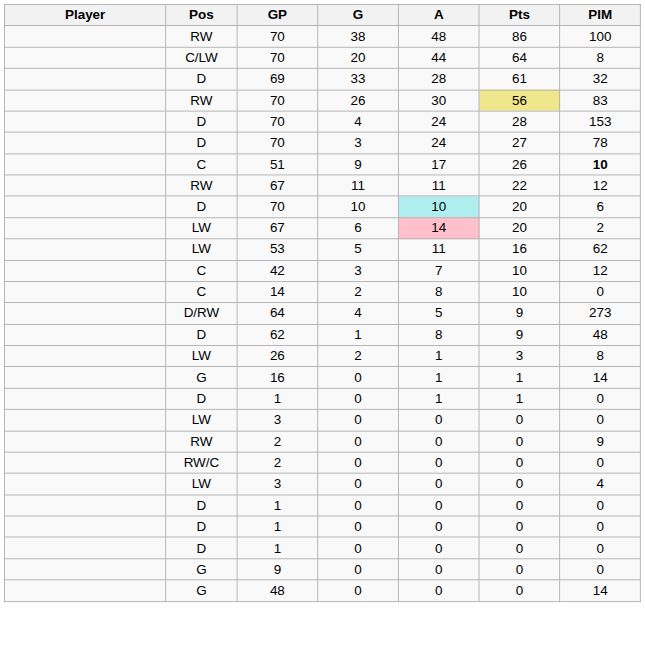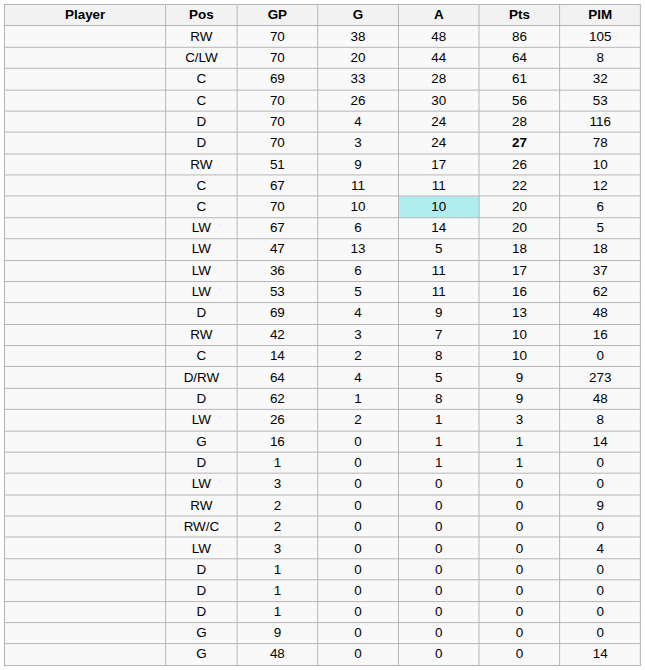 <table class="wikitable sortable" width="60%">
 <tr ALIGN="center">
 <th bgcolor="#DDDDFF" width="10%">Player</th>
 <th bgcolor="#DDDDFF" width="3%" title="Position">Pos</th>
 <th bgcolor="#DDDDFF" width="5%" title="Games played">GP</th>
 <th bgcolor="#DDDDFF" width="5%" title="Goals">G</th>
 <th bgcolor="#DDDDFF" width="5%" title="Assists">A</th>
 <th bgcolor="#DDDDFF" width="5%" title="Points">Pts</th>
 <th bgcolor="#DDDDFF" width="5%" title="Penalties in Minutes">PIM</th>
 </tr>
 <tr align="center">
 <td align="right"></td>
 <td>RW</td>
 <td>70</td>
 <td>38</td>
 <td>48</td>
 <td>86</td>
-<td>100</td>
+<td>105</td>
 </tr>
 <tr align="center">
 <td align="right"></td>
 <td>C/LW</td>
 <td>70</td>
 <td>20</td>
 <td>44</td>
 <td>64</td>
 <td>8</td>
 </tr>
 <tr align="center">
 <td align="right"></td>
-<td>D</td>
+<td>C</td>
 <td>69</td>
 <td>33</td>
 <td>28</td>
 <td>61</td>
 <td>32</td>
 </tr>
 <tr align="center">
 <td align="right"></td>
-<td>RW</td>
+<td>C</td>
 <td>70</td>
 <td>26</td>
 <td>30</td>
-<td style="background: khaki;">56</td>
-<td>83</td>
+<td>56</td>
+<td>53</td>
 </tr>
 <tr align="center">
 <td align="right"></td>
 <td>D</td>
 <td>70</td>
 <td>4</td>
 <td>24</td>
 <td>28</td>
-<td>153</td>
+<td>116</td>
 </tr>
 <tr align="center">
 <td align="right"></td>
 <td>D</td>
 <td>70</td>
 <td>3</td>
 <td>24</td>
-<td>27</td>
+<td><strong>27</strong></td>
 <td>78</td>
 </tr>
 <tr align="center">
 <td align="right"></td>
-<td>C</td>
+<td>RW</td>
 <td>51</td>
 <td>9</td>
 <td>17</td>
 <td>26</td>
-<td><strong>10</strong></td>
+<td>10</td>
 </tr>
 <tr align="center">
 <td align="right"></td>
-<td>RW</td>
+<td>C</td>
 <td>67</td>
 <td>11</td>
 <td>11</td>
 <td>22</td>
 <td>12</td>
 </tr>
 <tr align="center">
 <td align="right"></td>
-<td>D</td>
+<td>C</td>
 <td>70</td>
 <td>10</td>
 <td style="background: paleturquoise;">10</td>
 <td>20</td>
 <td>6</td>
 </tr>
 <tr align="center">
 <td align="right"></td>
 <td>LW</td>
 <td>67</td>
 <td>6</td>
-<td style="background: pink;">14</td>
+<td>14</td>
 <td>20</td>
-<td>2</td>
+<td>5</td>
+</tr>
+<tr align="center">
+<td align="right"></td>
+<td>LW</td>
+<td>47</td>
+<td>13</td>
+<td>5</td>
+<td>18</td>
+<td>18</td>
+</tr>
+<tr align="center">
+<td align="right"></td>
+<td>LW</td>
+<td>36</td>
+<td>6</td>
+<td>11</td>
+<td>17</td>
+<td>37</td>
 </tr>
 <tr align="center">
 <td align="right"></td>
 <td>LW</td>
 <td>53</td>
 <td>5</td>
 <td>11</td>
 <td>16</td>
 <td>62</td>
 </tr>
 <tr align="center">
 <td align="right"></td>
-<td>C</td>
+<td>D</td>
+<td>69</td>
+<td>4</td>
+<td>9</td>
+<td>13</td>
+<td>48</td>
+</tr>
+<tr align="center">
+<td align="right"></td>
+<td>RW</td>
 <td>42</td>
 <td>3</td>
 <td>7</td>
 <td>10</td>
-<td>12</td>
+<td>16</td>
 </tr>
 <tr align="center">
 <td align="right"></td>
 <td>C</td>
 <td>14</td>
 <td>2</td>
 <td>8</td>
 <td>10</td>
 <td>0</td>
 </tr>
 <tr align="center">
 <td align="right"></td>
 <td>D/RW</td>
 <td>64</td>
 <td>4</td>
 <td>5</td>
 <td>9</td>
 <td>273</td>
 </tr>
 <tr align="center">
 <td align="right"></td>
 <td>D</td>
 <td>62</td>
 <td>1</td>
 <td>8</td>
 <td>9</td>
 <td>48</td>
 </tr>
 <tr align="center">
 <td align="right"></td>
 <td>LW</td>
 <td>26</td>
 <td>2</td>
 <td>1</td>
 <td>3</td>
 <td>8</td>
 </tr>
 <tr align="center">
 <td align="right"></td>
 <td>G</td>
 <td>16</td>
 <td>0</td>
 <td>1</td>
 <td>1</td>
 <td>14</td>
 </tr>
 <tr align="center">
 <td align="right"></td>
 <td>D</td>
 <td>1</td>
 <td>0</td>
 <td>1</td>
 <td>1</td>
 <td>0</td>
 </tr>
 <tr align="center">
 <td align="right"></td>
 <td>LW</td>
 <td>3</td>
 <td>0</td>
 <td>0</td>
 <td>0</td>
 <td>0</td>
 </tr>
 <tr align="center">
 <td align="right"></td>
 <td>RW</td>
 <td>2</td>
 <td>0</td>
 <td>0</td>
 <td>0</td>
 <td>9</td>
 </tr>
 <tr align="center">
 <td align="right"></td>
 <td>RW/C</td>
 <td>2</td>
 <td>0</td>
 <td>0</td>
 <td>0</td>
 <td>0</td>
 </tr>
 <tr align="center">
 <td align="right"></td>
 <td>LW</td>
 <td>3</td>
 <td>0</td>
 <td>0</td>
 <td>0</td>
 <td>4</td>
 </tr>
 <tr align="center">
 <td align="right"></td>
 <td>D</td>
 <td>1</td>
 <td>0</td>
 <td>0</td>
 <td>0</td>
 <td>0</td>
 </tr>
 <tr align="center">
 <td align="right"></td>
 <td>D</td>
 <td>1</td>
 <td>0</td>
 <td>0</td>
 <td>0</td>
 <td>0</td>
 </tr>
 <tr align="center">
 <td align="right"></td>
 <td>D</td>
 <td>1</td>
 <td>0</td>
 <td>0</td>
 <td>0</td>
 <td>0</td>
 </tr>
 <tr align="center">
 <td align="right"></td>
 <td>G</td>
 <td>9</td>
 <td>0</td>
 <td>0</td>
 <td>0</td>
 <td>0</td>
 </tr>
 <tr align="center">
 <td align="right"></td>
 <td>G</td>
 <td>48</td>
 <td>0</td>
 <td>0</td>
 <td>0</td>
 <td>14</td>
 </tr>
 </table>
